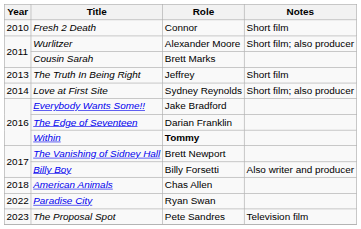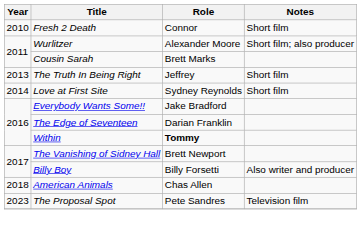 <table class="wikitable sortable">
 <tr>
 <th>Year</th>
 <th>Title</th>
 <th>Role</th>
 <th class="unsortable">Notes</th>
 </tr>
 <tr>
 <td>2010</td>
 <td><em>Fresh 2 Death</em></td>
 <td>Connor</td>
 <td>Short film</td>
 </tr>
 <tr>
 <td rowspan="2">2011</td>
 <td><em>Wurlitzer</em></td>
 <td>Alexander Moore</td>
 <td>Short film; also producer</td>
 </tr>
 <tr>
 <td><em>Cousin Sarah</em></td>
 <td>Brett Marks</td>
 <td></td>
 </tr>
 <tr>
 <td>2013</td>
 <td><em>The Truth In Being Right</em></td>
 <td>Jeffrey</td>
 <td>Short film</td>
 </tr>
 <tr>
 <td>2014</td>
 <td><em>Love at First Site</em></td>
 <td>Sydney Reynolds</td>
-<td>Short film; also producer</td>
+<td>Short film</td>
 </tr>
 <tr>
 <td rowspan="3">2016</td>
 <td><em><a href='#'>Everybody Wants Some!!</a></em></td>
 <td>Jake Bradford</td>
 <td></td>
 </tr>
 <tr>
 <td><em><a href='#'>The Edge of Seventeen</a></em></td>
 <td>Darian Franklin</td>
 <td></td>
 </tr>
 <tr>
 <td><em><a href='#'>Within</a></em></td>
 <td><strong>Tommy</strong></td>
 <td></td>
 </tr>
 <tr>
 <td rowspan="2">2017</td>
 <td><em><a href='#'>The Vanishing of Sidney Hall</a></em></td>
 <td>Brett Newport</td>
 <td></td>
 </tr>
 <tr>
 <td><em><a href='#'>Billy Boy</a></em></td>
 <td>Billy Forsetti</td>
 <td>Also writer and producer</td>
 </tr>
 <tr>
 <td>2018</td>
 <td><em><a href='#'>American Animals</a></em></td>
 <td>Chas Allen</td>
 <td></td>
 </tr>
 <tr>
-<td>2022</td>
-<td><em><a href='#'>Paradise City</a></em></td>
-<td>Ryan Swan</td>
-<td></td>
-</tr>
-<tr>
 <td>2023</td>
 <td><em>The Proposal Spot</em></td>
 <td>Pete Sandres</td>
 <td>Television film</td>
 </tr>
 <tr>
 </tr>
 </table>
